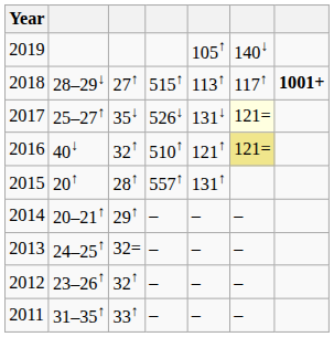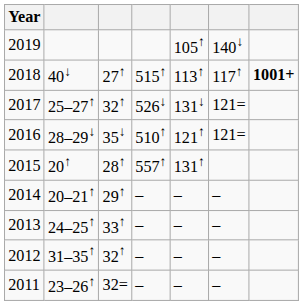 <table class="wikitable">
 <tr>
 <th>Year</th>
 <th><br></th>
 <th></th>
 <th></th>
 <th></th>
 <th></th>
 <th></th>
 </tr>
 <tr>
 <td>2019</td>
 <td></td>
 <td></td>
 <td></td>
 <td>105<sup>↑</sup></td>
 <td>140<sup>↓</sup></td>
 <td></td>
 </tr>
 <tr>
 <td>2018</td>
-<td>28–29<sup>↓</sup></td>
+<td>40<sup>↓</sup></td>
 <td>27<sup>↑</sup></td>
 <td>515<sup>↑</sup></td>
 <td>113<sup>↑</sup></td>
 <td>117<sup>↑</sup></td>
 <td><strong>1001+</strong></td>
 </tr>
 <tr>
 <td>2017</td>
 <td>25–27<sup>↑</sup></td>
-<td>35<sup>↓</sup></td>
+<td>32<sup>↑</sup></td>
 <td>526<sup>↓</sup></td>
 <td>131<sup>↓</sup></td>
-<td style="background: lightyellow;">121=</td>
+<td>121=</td>
 <td></td>
 </tr>
 <tr>
 <td>2016</td>
-<td>40<sup>↓</sup></td>
-<td>32<sup>↑</sup></td>
+<td>28–29<sup>↓</sup></td>
+<td>35<sup>↓</sup></td>
 <td>510<sup>↑</sup></td>
 <td>121<sup>↑</sup></td>
-<td style="background: khaki;">121=</td>
+<td>121=</td>
 <td></td>
 </tr>
 <tr>
 <td>2015</td>
 <td>20<sup>↑</sup></td>
 <td>28<sup>↑</sup></td>
 <td>557<sup>↑</sup></td>
 <td>131<sup>↑</sup></td>
 <td></td>
 <td></td>
 </tr>
 <tr>
 <td>2014</td>
 <td>20–21<sup>↑</sup></td>
 <td>29<sup>↑</sup></td>
 <td>–</td>
 <td>–</td>
 <td>–</td>
 <td></td>
 </tr>
 <tr>
 <td>2013</td>
 <td>24–25<sup>↑</sup></td>
-<td>32=</td>
+<td>33<sup>↑</sup></td>
 <td>–</td>
 <td>–</td>
 <td>–</td>
 <td></td>
 </tr>
 <tr>
 <td>2012</td>
-<td>23–26<sup>↑</sup></td>
+<td>31–35<sup>↑</sup></td>
 <td>32<sup>↑</sup></td>
 <td>–</td>
 <td>–</td>
 <td>–</td>
 <td></td>
 </tr>
 <tr>
 <td>2011</td>
-<td>31–35<sup>↑</sup></td>
-<td>33<sup>↑</sup></td>
+<td>23–26<sup>↑</sup></td>
+<td>32=</td>
 <td>–</td>
 <td>–</td>
 <td>–</td>
 <td></td>
 </tr>
 </table>
